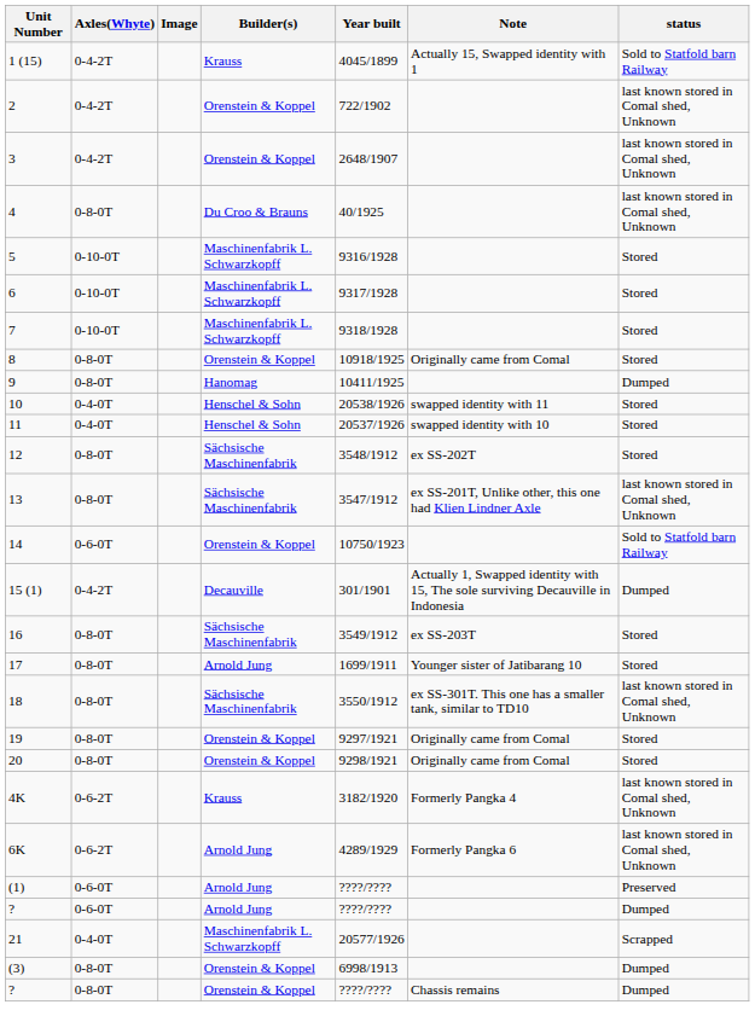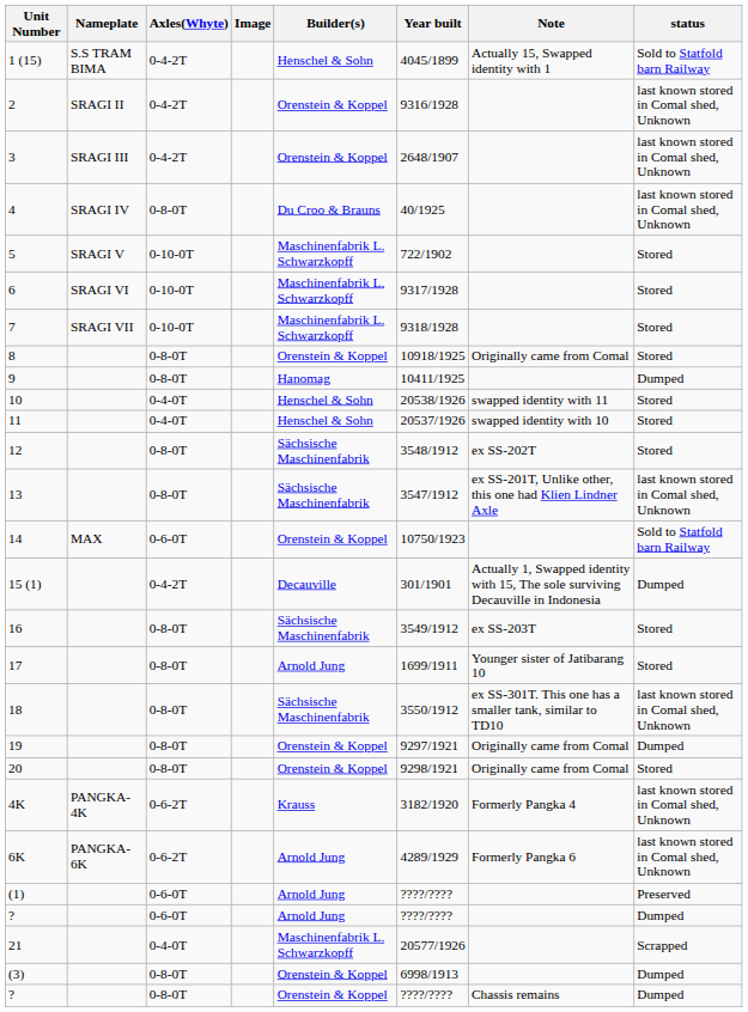 <table class="wikitable">
 <tr>
 <th>Unit Number</th>
+<th>Nameplate</th>
 <th>Axles(<a href='#'>Whyte</a>)</th>
 <th>Image</th>
 <th>Builder(s)</th>
 <th>Year built</th>
 <th>Note</th>
 <th>status</th>
 </tr>
 <tr>
 <td>1 (15)</td>
+<td>S.S TRAM BIMA</td>
 <td>0-4-2T</td>
 <td></td>
-<td> <a href='#'>Krauss</a></td>
+<td> <a href='#'>Henschel & Sohn</a></td>
 <td>4045/1899</td>
 <td>Actually 15, Swapped identity with 1</td>
 <td>Sold to <a href='#'>Statfold barn Railway</a></td>
 </tr>
 <tr>
 <td>2</td>
+<td>SRAGI II</td>
 <td>0-4-2T</td>
 <td></td>
 <td> <a href='#'>Orenstein & Koppel</a></td>
-<td>722/1902</td>
+<td>9316/1928</td>
 <td></td>
 <td>last known stored in Comal shed, Unknown</td>
 </tr>
 <tr>
 <td>3</td>
+<td>SRAGI III</td>
 <td>0-4-2T</td>
 <td></td>
 <td> <a href='#'>Orenstein & Koppel</a></td>
 <td>2648/1907</td>
 <td></td>
 <td>last known stored in Comal shed, Unknown</td>
 </tr>
 <tr>
 <td>4</td>
+<td>SRAGI IV</td>
 <td>0-8-0T</td>
 <td></td>
 <td> <a href='#'>Du Croo & Brauns</a></td>
 <td>40/1925</td>
 <td></td>
 <td>last known stored in Comal shed, Unknown</td>
 </tr>
 <tr>
 <td>5</td>
+<td>SRAGI V</td>
 <td>0-10-0T</td>
 <td><br></td>
 <td> <a href='#'>Maschinenfabrik L. Schwarzkopff</a></td>
-<td>9316/1928</td>
+<td>722/1902</td>
 <td></td>
 <td>Stored</td>
 </tr>
 <tr>
 <td>6</td>
+<td>SRAGI VI</td>
 <td>0-10-0T</td>
 <td></td>
 <td> <a href='#'>Maschinenfabrik L. Schwarzkopff</a></td>
 <td>9317/1928</td>
 <td></td>
 <td>Stored</td>
 </tr>
 <tr>
 <td>7</td>
+<td>SRAGI VII</td>
 <td>0-10-0T</td>
 <td></td>
 <td> <a href='#'>Maschinenfabrik L. Schwarzkopff</a></td>
 <td>9318/1928</td>
 <td></td>
 <td>Stored</td>
 </tr>
 <tr>
 <td>8</td>
+<td></td>
 <td>0-8-0T</td>
 <td><br></td>
 <td> <a href='#'>Orenstein & Koppel</a></td>
 <td>10918/1925</td>
 <td>Originally came from Comal</td>
 <td>Stored</td>
 </tr>
 <tr>
 <td>9</td>
+<td></td>
 <td>0-8-0T</td>
 <td><br></td>
 <td> <a href='#'>Hanomag</a></td>
 <td>10411/1925</td>
 <td></td>
 <td>Dumped</td>
 </tr>
 <tr>
 <td>10</td>
+<td></td>
 <td>0-4-0T</td>
 <td></td>
 <td> <a href='#'>Henschel & Sohn</a></td>
 <td>20538/1926</td>
 <td>swapped identity with 11</td>
 <td>Stored</td>
 </tr>
 <tr>
 <td>11</td>
+<td></td>
 <td>0-4-0T</td>
 <td></td>
 <td> <a href='#'>Henschel & Sohn</a></td>
 <td>20537/1926</td>
 <td>swapped identity with 10</td>
 <td>Stored</td>
 </tr>
 <tr>
 <td>12</td>
+<td></td>
 <td>0-8-0T</td>
 <td></td>
 <td> <a href='#'>Sächsische Maschinenfabrik</a></td>
 <td>3548/1912</td>
 <td>ex SS-202T</td>
 <td>Stored</td>
 </tr>
 <tr>
 <td>13</td>
+<td></td>
 <td>0-8-0T</td>
 <td></td>
 <td> <a href='#'>Sächsische Maschinenfabrik</a></td>
 <td>3547/1912</td>
 <td>ex SS-201T, Unlike other, this one had <a href='#'>Klien Lindner Axle</a></td>
 <td>last known stored in Comal shed, Unknown</td>
 </tr>
 <tr>
 <td>14</td>
+<td>MAX</td>
 <td>0-6-0T</td>
 <td><br></td>
 <td> <a href='#'>Orenstein & Koppel</a></td>
 <td>10750/1923</td>
 <td></td>
 <td>Sold to <a href='#'>Statfold barn Railway</a></td>
 </tr>
 <tr>
 <td>15 (1)</td>
+<td></td>
 <td>0-4-2T</td>
 <td><br></td>
 <td> <a href='#'>Decauville</a></td>
 <td>301/1901</td>
 <td>Actually 1, Swapped identity with 15, The sole surviving Decauville in Indonesia</td>
 <td>Dumped</td>
 </tr>
 <tr>
 <td>16</td>
+<td></td>
 <td>0-8-0T</td>
 <td></td>
 <td> <a href='#'>Sächsische Maschinenfabrik</a></td>
 <td>3549/1912</td>
 <td>ex SS-203T</td>
 <td>Stored</td>
 </tr>
 <tr>
 <td>17</td>
+<td></td>
 <td>0-8-0T</td>
 <td></td>
 <td> <a href='#'>Arnold Jung</a></td>
 <td>1699/1911</td>
 <td>Younger sister of Jatibarang 10</td>
 <td>Stored</td>
 </tr>
 <tr>
 <td>18</td>
+<td></td>
 <td>0-8-0T</td>
 <td></td>
 <td> <a href='#'>Sächsische Maschinenfabrik</a></td>
 <td>3550/1912</td>
 <td>ex SS-301T. This one has a smaller tank, similar to TD10</td>
 <td>last known stored in Comal shed, Unknown</td>
 </tr>
 <tr>
 <td>19</td>
+<td></td>
 <td>0-8-0T</td>
 <td></td>
 <td> <a href='#'>Orenstein & Koppel</a></td>
 <td>9297/1921</td>
 <td>Originally came from Comal</td>
-<td>Stored</td>
+<td>Dumped</td>
 </tr>
 <tr>
 <td>20</td>
+<td></td>
 <td>0-8-0T</td>
 <td></td>
 <td> <a href='#'>Orenstein & Koppel</a></td>
 <td>9298/1921</td>
 <td>Originally came from Comal</td>
 <td>Stored</td>
 </tr>
 <tr>
 <td>4K</td>
+<td>PANGKA-4K</td>
 <td>0-6-2T</td>
 <td></td>
 <td> <a href='#'>Krauss</a></td>
 <td>3182/1920</td>
 <td>Formerly Pangka 4</td>
 <td>last known stored in Comal shed, Unknown</td>
 </tr>
 <tr>
 <td>6K</td>
+<td>PANGKA-6K</td>
 <td>0-6-2T</td>
 <td></td>
 <td> <a href='#'>Arnold Jung</a></td>
 <td>4289/1929</td>
 <td>Formerly Pangka 6</td>
 <td>last known stored in Comal shed, Unknown</td>
 </tr>
 <tr>
 <td>(1)</td>
+<td></td>
 <td>0-6-0T</td>
 <td></td>
 <td> <a href='#'>Arnold Jung</a></td>
 <td>????/????</td>
 <td></td>
 <td>Preserved</td>
 </tr>
 <tr>
 <td>?</td>
+<td></td>
 <td>0-6-0T</td>
 <td></td>
 <td> <a href='#'>Arnold Jung</a></td>
 <td>????/????</td>
 <td></td>
 <td>Dumped</td>
 </tr>
 <tr>
 <td>21</td>
+<td></td>
 <td>0-4-0T</td>
 <td></td>
 <td> <a href='#'>Maschinenfabrik L. Schwarzkopff</a></td>
 <td>20577/1926</td>
 <td></td>
 <td>Scrapped</td>
 </tr>
 <tr>
 <td>(3)</td>
+<td></td>
 <td>0-8-0T</td>
 <td></td>
 <td> <a href='#'>Orenstein & Koppel</a></td>
 <td>6998/1913</td>
 <td></td>
 <td>Dumped</td>
 </tr>
 <tr>
 <td>?</td>
+<td></td>
 <td>0-8-0T</td>
 <td></td>
 <td> <a href='#'>Orenstein & Koppel</a></td>
 <td>????/????</td>
 <td>Chassis remains</td>
 <td>Dumped</td>
 </tr>
 </table>
